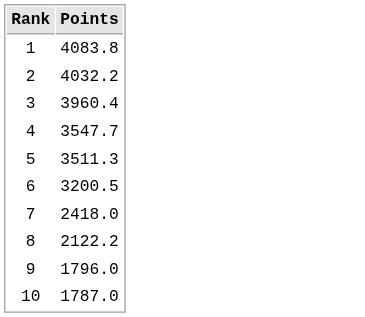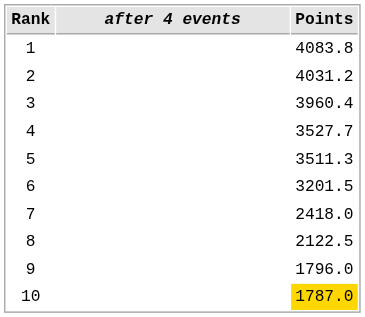 <table cellspacing="1" cellpadding="3" style="border:1px solid #AAAAAA;font-size:86%">
 <tr bgcolor="#E4E4E4">
 <th style="border-bottom:1px solid #AAAAAA" width=10>Rank</th>
+<th style="border-bottom:1px solid #AAAAAA" width=155><em>after 4 events</em></th>
 <th style="border-bottom:1px solid #AAAAAA" width=40>Points</th>
 </tr>
 <tr align=center>
 <td>1</td>
+<td align=left></td>
 <td>4083.8</td>
 </tr>
 <tr align=center>
 <td>2</td>
-<td>4032.2</td>
+<td align=left></td>
+<td>4031.2</td>
 </tr>
 <tr align=center>
 <td>3</td>
+<td align=left></td>
 <td>3960.4</td>
 </tr>
 <tr align=center>
 <td>4</td>
-<td>3547.7</td>
+<td align=left></td>
+<td>3527.7</td>
 </tr>
 <tr align=center>
 <td>5</td>
+<td align=left></td>
 <td>3511.3</td>
 </tr>
 <tr align=center>
 <td>6</td>
-<td>3200.5</td>
+<td align=left></td>
+<td>3201.5</td>
 </tr>
 <tr align=center>
 <td>7</td>
+<td align=left></td>
 <td>2418.0</td>
 </tr>
 <tr align=center>
 <td>8</td>
-<td>2122.2</td>
+<td align=left></td>
+<td>2122.5</td>
 </tr>
 <tr align=center>
 <td>9</td>
+<td align=left></td>
 <td>1796.0</td>
 </tr>
 <tr align=center>
 <td>10</td>
-<td>1787.0</td>
+<td align=left></td>
+<td style="background: gold;">1787.0</td>
 </tr>
 </table>
